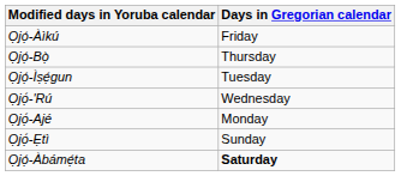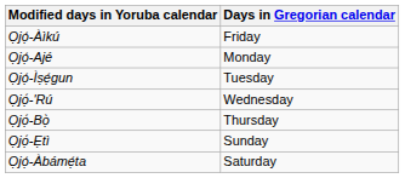 <table class="wikitable">
 <tr>
 <th>Modified days in Yoruba calendar</th>
 <th>Days in <a href='#'>Gregorian calendar</a></th>
 </tr>
 <tr>
 <td><em>Ọjọ́-Àìkú</em></td>
 <td>Friday</td>
 </tr>
 <tr>
-<td><em>Ọjọ́-Bọ̀</em></td>
-<td>Thursday</td>
+<td><em>Ọjọ́-Ajé</em></td>
+<td>Monday</td>
 </tr>
 <tr>
 <td><em>Ọjọ́-Ìṣẹ́gun</em></td>
 <td>Tuesday</td>
 </tr>
 <tr>
 <td><em>Ọjọ́-'Rú</em></td>
 <td>Wednesday</td>
 </tr>
 <tr>
-<td><em>Ọjọ́-Ajé</em></td>
-<td>Monday</td>
+<td><em>Ọjọ́-Bọ̀</em></td>
+<td>Thursday</td>
 </tr>
 <tr>
 <td><em>Ọjọ́-Ẹtì</em></td>
 <td>Sunday</td>
 </tr>
 <tr>
 <td><em>Ọjọ́-Àbámẹ́ta</em></td>
-<td><strong>Saturday</strong></td>
+<td>Saturday</td>
 </tr>
 </table>
